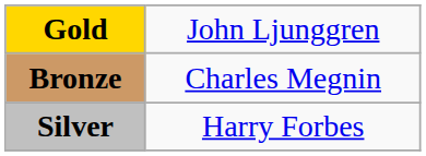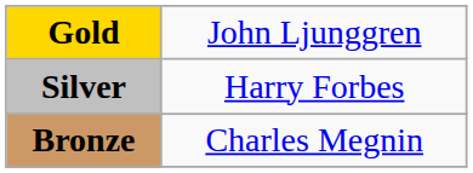 <table class="wikitable" style="text-align:center; " width="35%">
 <tr>
 <td bgcolor="gold"><strong>Gold</strong></td>
 <td><a href='#'>John Ljunggren</a><br>  <small><em></em></small></td>
 </tr>
 <tr>
+<td bgcolor="silver"><strong>Silver</strong></td>
+<td><a href='#'>Harry Forbes</a><br>  <small><em></em></small></td>
+</tr>
+<tr>
 <td bgcolor="CC9966"><strong>Bronze</strong></td>
 <td><a href='#'>Charles Megnin</a><br>  <small><em></em></small></td>
 </tr>
-<tr>
-<td bgcolor="silver"><strong>Silver</strong></td>
-<td><a href='#'>Harry Forbes</a><br>  <small><em></em></small></td>
-</tr>
 </table>
